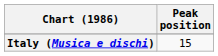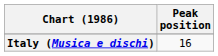 <table class="wikitable plainrowheaders" style="text-align:center">
 <tr>
 <th scope="col">Chart (1986)</th>
 <th scope="col">Peak<br>position</th>
 </tr>
 <tr>
 </tr>
 <tr>
 <th scope="row">Italy (<em><a href='#'>Musica e dischi</a></em>)</th>
-<td>15</td>
+<td>16</td>
 </tr>
 </table>
